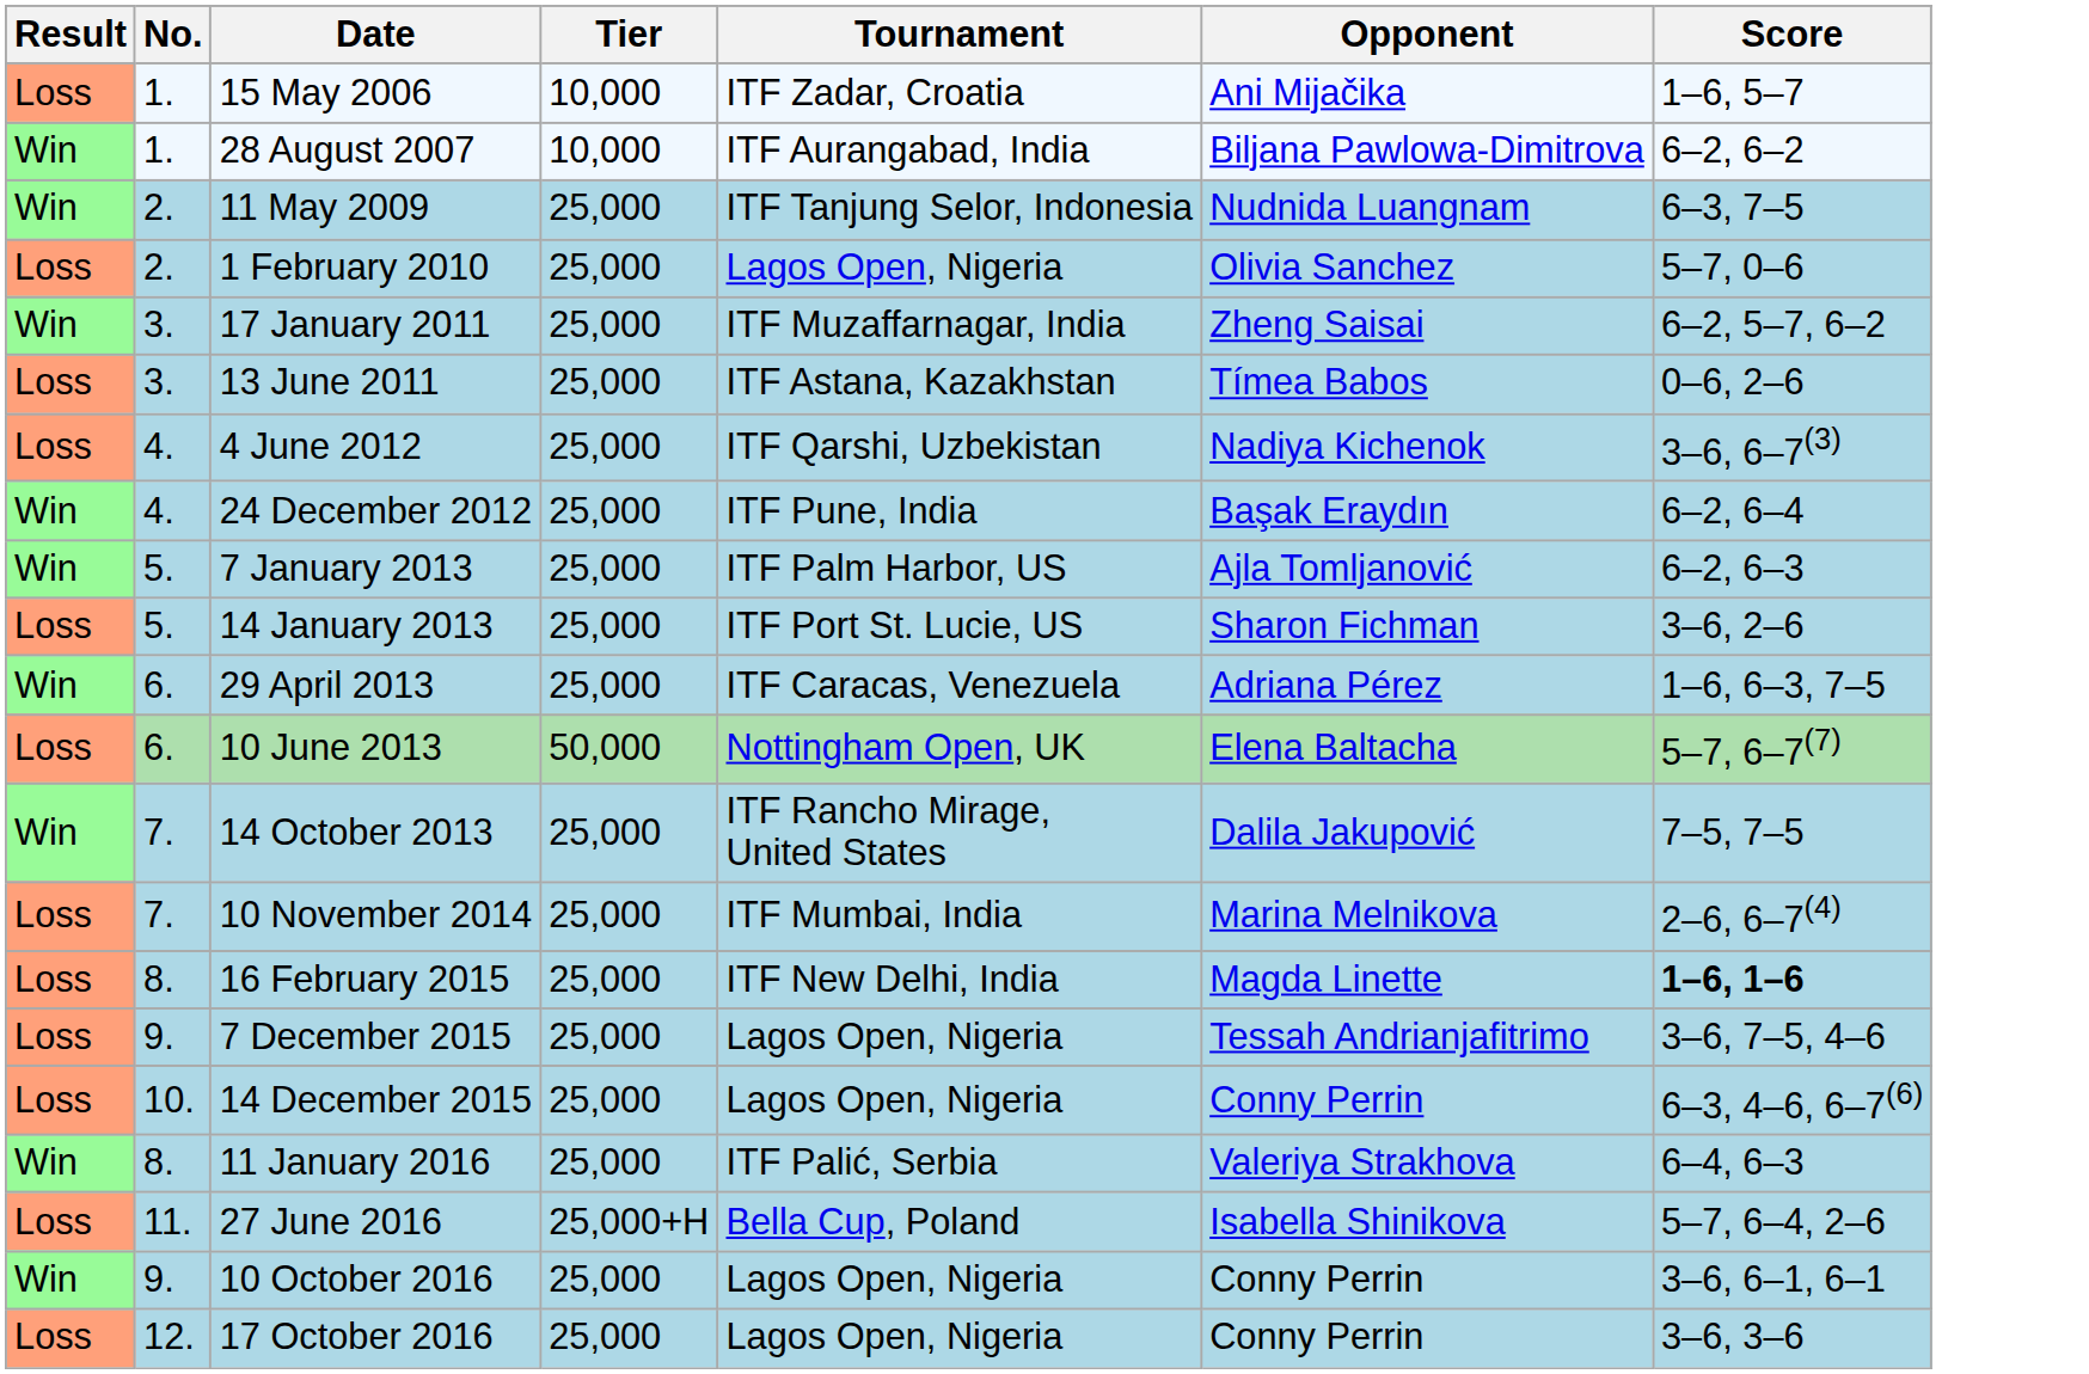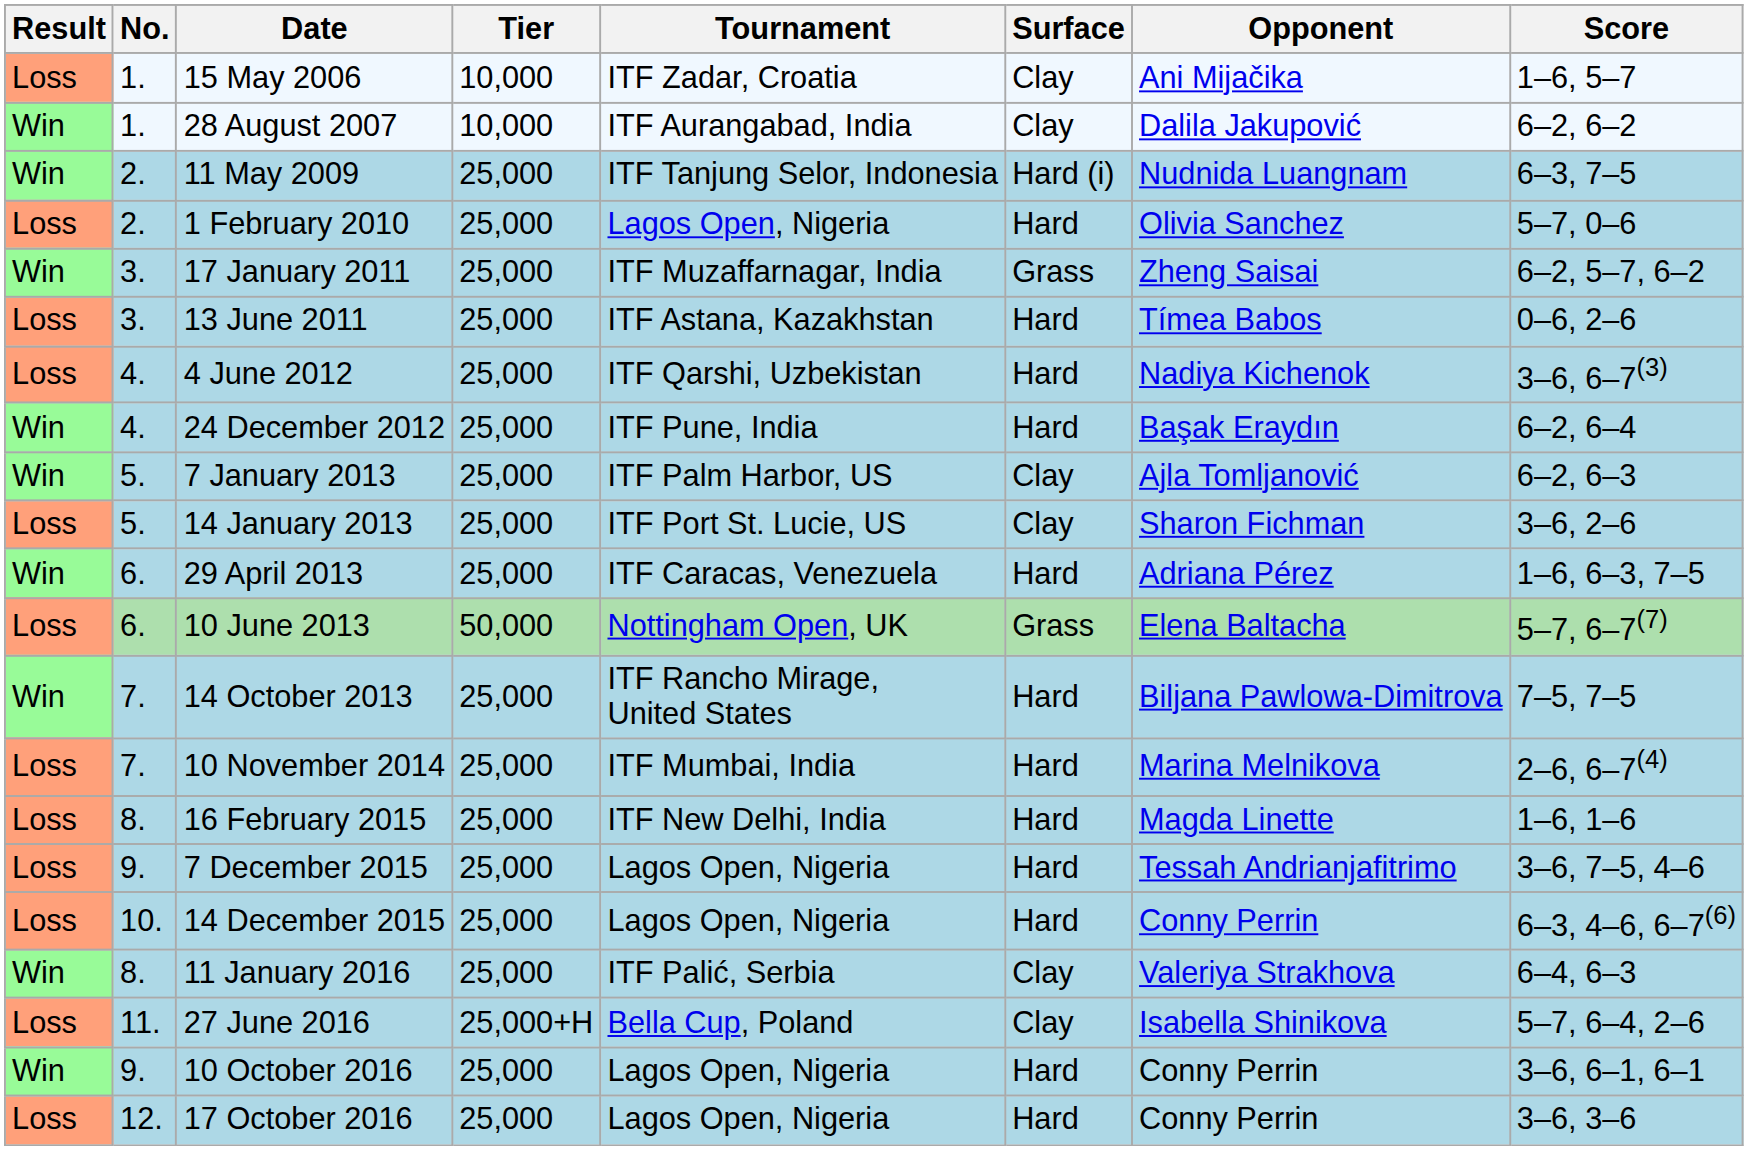 <table class="sortable wikitable">
 <tr>
 <th>Result</th>
 <th>No.</th>
 <th>Date</th>
 <th>Tier</th>
 <th>Tournament</th>
+<th>Surface</th>
 <th>Opponent</th>
 <th class="unsortable">Score</th>
 </tr>
 <tr style="background:#f0f8ff;">
 <td style="background:#ffa07a;">Loss</td>
 <td>1.</td>
 <td>15 May 2006</td>
 <td>10,000</td>
 <td>ITF Zadar, Croatia</td>
+<td>Clay</td>
 <td> <a href='#'>Ani Mijačika</a></td>
 <td>1–6, 5–7</td>
 </tr>
 <tr style="background:#f0f8ff;">
 <td style="background:#98fb98;">Win</td>
 <td>1.</td>
 <td>28 August 2007</td>
 <td>10,000</td>
 <td>ITF Aurangabad, India</td>
-<td> <a href='#'>Biljana Pawlowa-Dimitrova</a></td>
+<td>Clay</td>
+<td> <a href='#'>Dalila Jakupović</a></td>
 <td>6–2, 6–2</td>
 </tr>
 <tr style="background:lightblue;">
 <td style="background:#98fb98;">Win</td>
 <td>2.</td>
 <td>11 May 2009</td>
 <td>25,000</td>
 <td>ITF Tanjung Selor, Indonesia</td>
+<td>Hard (i)</td>
 <td> <a href='#'>Nudnida Luangnam</a></td>
 <td>6–3, 7–5</td>
 </tr>
 <tr style="background:lightblue;">
 <td style="background:#ffa07a;">Loss</td>
 <td>2.</td>
 <td>1 February 2010</td>
 <td>25,000</td>
 <td><a href='#'>Lagos Open</a>, Nigeria</td>
+<td>Hard</td>
 <td> <a href='#'>Olivia Sanchez</a></td>
 <td>5–7, 0–6</td>
 </tr>
 <tr style="background:lightblue;">
 <td style="background:#98fb98;">Win</td>
 <td>3.</td>
 <td>17 January 2011</td>
 <td>25,000</td>
 <td>ITF Muzaffarnagar, India</td>
+<td>Grass</td>
 <td> <a href='#'>Zheng Saisai</a></td>
 <td>6–2, 5–7, 6–2</td>
 </tr>
 <tr style="background:lightblue;">
 <td style="background:#ffa07a;">Loss</td>
 <td>3.</td>
 <td>13 June 2011</td>
 <td>25,000</td>
 <td>ITF Astana, Kazakhstan</td>
+<td>Hard</td>
 <td> <a href='#'>Tímea Babos</a></td>
 <td>0–6, 2–6</td>
 </tr>
 <tr style="background:lightblue;">
 <td style="background:#ffa07a;">Loss</td>
 <td>4.</td>
 <td>4 June 2012</td>
 <td>25,000</td>
 <td>ITF Qarshi, Uzbekistan</td>
+<td>Hard</td>
 <td> <a href='#'>Nadiya Kichenok</a></td>
 <td>3–6, 6–7<sup>(3)</sup></td>
 </tr>
 <tr style="background:lightblue;">
 <td style="background:#98fb98;">Win</td>
 <td>4.</td>
 <td>24 December 2012</td>
 <td>25,000</td>
 <td>ITF Pune, India</td>
+<td>Hard</td>
 <td> <a href='#'>Başak Eraydın</a></td>
 <td>6–2, 6–4</td>
 </tr>
 <tr style="background:lightblue;">
 <td style="background:#98fb98;">Win</td>
 <td>5.</td>
 <td>7 January 2013</td>
 <td>25,000</td>
 <td>ITF Palm Harbor, US</td>
+<td>Clay</td>
 <td> <a href='#'>Ajla Tomljanović</a></td>
 <td>6–2, 6–3</td>
 </tr>
 <tr style="background:lightblue;">
 <td style="background:#ffa07a;">Loss</td>
 <td>5.</td>
 <td>14 January 2013</td>
 <td>25,000</td>
 <td>ITF Port St. Lucie, US</td>
+<td>Clay</td>
 <td> <a href='#'>Sharon Fichman</a></td>
 <td>3–6, 2–6</td>
 </tr>
 <tr style="background:lightblue;">
 <td style="background:#98fb98;">Win</td>
 <td>6.</td>
 <td>29 April 2013</td>
 <td>25,000</td>
 <td>ITF Caracas, Venezuela</td>
+<td>Hard</td>
 <td> <a href='#'>Adriana Pérez</a></td>
 <td>1–6, 6–3, 7–5</td>
 </tr>
 <tr style="background:#addfad;">
 <td style="background:#ffa07a;">Loss</td>
 <td>6.</td>
 <td>10 June 2013</td>
 <td>50,000</td>
 <td><a href='#'>Nottingham Open</a>, UK</td>
+<td>Grass</td>
 <td> <a href='#'>Elena Baltacha</a></td>
 <td>5–7, 6–7<sup>(7)</sup></td>
 </tr>
 <tr style="background:lightblue;">
 <td style="background:#98fb98;">Win</td>
 <td>7.</td>
 <td>14 October 2013</td>
 <td>25,000</td>
 <td>ITF Rancho Mirage,<br>United States</td>
-<td> <a href='#'>Dalila Jakupović</a></td>
+<td>Hard</td>
+<td> <a href='#'>Biljana Pawlowa-Dimitrova</a></td>
 <td>7–5, 7–5</td>
 </tr>
 <tr style="background:lightblue;">
 <td style="background:#ffa07a;">Loss</td>
 <td>7.</td>
 <td>10 November 2014</td>
 <td>25,000</td>
 <td>ITF Mumbai, India</td>
+<td>Hard</td>
 <td> <a href='#'>Marina Melnikova</a></td>
 <td>2–6, 6–7<sup>(4)</sup></td>
 </tr>
 <tr style="background:lightblue;">
 <td style="background:#ffa07a;">Loss</td>
 <td>8.</td>
 <td>16 February 2015</td>
 <td>25,000</td>
 <td>ITF New Delhi, India</td>
+<td>Hard</td>
 <td> <a href='#'>Magda Linette</a></td>
-<td><strong>1–6, 1–6</strong></td>
+<td>1–6, 1–6</td>
 </tr>
 <tr style="background:lightblue;">
 <td style="background:#ffa07a;">Loss</td>
 <td>9.</td>
 <td>7 December 2015</td>
 <td>25,000</td>
 <td>Lagos Open, Nigeria</td>
+<td>Hard</td>
 <td> <a href='#'>Tessah Andrianjafitrimo</a></td>
 <td>3–6, 7–5, 4–6</td>
 </tr>
 <tr style="background:lightblue;">
 <td style="background:#ffa07a;">Loss</td>
 <td>10.</td>
 <td>14 December 2015</td>
 <td>25,000</td>
 <td>Lagos Open, Nigeria</td>
+<td>Hard</td>
 <td> <a href='#'>Conny Perrin</a></td>
 <td>6–3, 4–6, 6–7<sup>(6)</sup></td>
 </tr>
 <tr style="background:lightblue;">
 <td style="background:#98fb98;">Win</td>
 <td>8.</td>
 <td>11 January 2016</td>
 <td>25,000</td>
 <td>ITF Palić, Serbia</td>
+<td>Clay</td>
 <td> <a href='#'>Valeriya Strakhova</a></td>
 <td>6–4, 6–3</td>
 </tr>
 <tr style="background:lightblue;">
 <td style="background:#ffa07a;">Loss</td>
 <td>11.</td>
 <td>27 June 2016</td>
 <td>25,000+H</td>
 <td><a href='#'>Bella Cup</a>, Poland</td>
+<td>Clay</td>
 <td> <a href='#'>Isabella Shinikova</a></td>
 <td>5–7, 6–4, 2–6</td>
 </tr>
 <tr style="background:lightblue;">
 <td style="background:#98fb98;">Win</td>
 <td>9.</td>
 <td>10 October 2016</td>
 <td>25,000</td>
 <td>Lagos Open, Nigeria</td>
+<td>Hard</td>
 <td> Conny Perrin</td>
 <td>3–6, 6–1, 6–1</td>
 </tr>
 <tr style="background:lightblue;">
 <td style="background:#ffa07a;">Loss</td>
 <td>12.</td>
 <td>17 October 2016</td>
 <td>25,000</td>
 <td>Lagos Open, Nigeria</td>
+<td>Hard</td>
 <td> Conny Perrin</td>
 <td>3–6, 3–6</td>
 </tr>
 </table>
